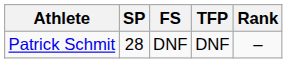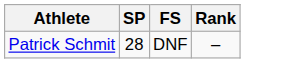 <table class="wikitable" border="1" style="font-size:90%">
 <tr>
 <th>Athlete</th>
 <th>SP</th>
 <th>FS</th>
-<th>TFP</th>
 <th>Rank</th>
 </tr>
 <tr align=center>
 <td align=left><a href='#'>Patrick Schmit</a></td>
 <td>28</td>
 <td>DNF</td>
-<td>DNF</td>
 <td>–</td>
 </tr>
 </table>
